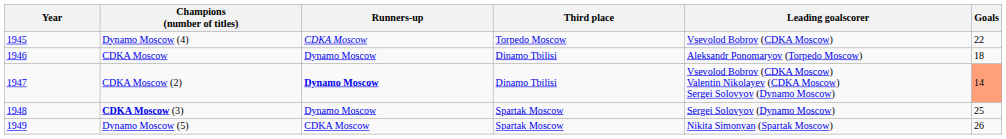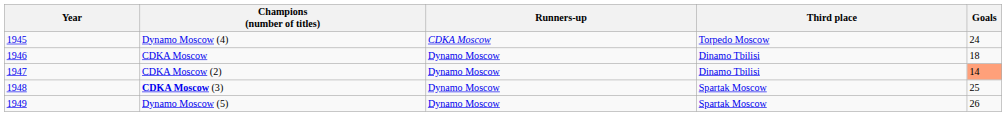 <table class="wikitable" style="width:100%;">
 <tr>
 <th width=9%>Year</th>
 <th width=19%>Champions<br>(number of titles)</th>
 <th width=18%>Runners-up</th>
 <th width=18%>Third place</th>
-<th width=27%>Leading goalscorer</th>
 <th width=1%>Goals</th>
 </tr>
 <tr>
 <td><a href='#'>1945</a></td>
 <td><a href='#'>Dynamo Moscow</a> (4)</td>
 <td><em><a href='#'>CDKA Moscow</a></em></td>
 <td><a href='#'>Torpedo Moscow</a></td>
-<td><a href='#'>Vsevolod Bobrov</a> (<a href='#'>CDKA Moscow</a>)</td>
-<td>22</td>
+<td>24</td>
 </tr>
 <tr>
 <td><a href='#'>1946</a></td>
 <td><a href='#'>CDKA Moscow</a></td>
 <td><a href='#'>Dynamo Moscow</a></td>
 <td><a href='#'>Dinamo Tbilisi</a></td>
-<td><a href='#'>Aleksandr Ponomaryov</a> (<a href='#'>Torpedo Moscow</a>)</td>
 <td>18</td>
 </tr>
 <tr>
 <td><a href='#'>1947</a></td>
 <td><a href='#'>CDKA Moscow</a> (2)</td>
-<td><strong><a href='#'>Dynamo Moscow</a></strong></td>
+<td><a href='#'>Dynamo Moscow</a></td>
 <td><a href='#'>Dinamo Tbilisi</a></td>
-<td><a href='#'>Vsevolod Bobrov</a> (<a href='#'>CDKA Moscow</a>)<br><a href='#'>Valentin Nikolayev</a> (<a href='#'>CDKA Moscow</a>)<br><a href='#'>Sergei Solovyov</a> (<a href='#'>Dynamo Moscow</a>)</td>
 <td style="background: lightsalmon;">14</td>
 </tr>
 <tr>
 <td><a href='#'>1948</a></td>
 <td><strong><a href='#'>CDKA Moscow</a></strong> (3)</td>
 <td><a href='#'>Dynamo Moscow</a></td>
 <td><a href='#'>Spartak Moscow</a></td>
-<td><a href='#'>Sergei Solovyov</a> (<a href='#'>Dynamo Moscow</a>)</td>
 <td>25</td>
 </tr>
 <tr>
 <td><a href='#'>1949</a></td>
 <td><a href='#'>Dynamo Moscow</a> (5)</td>
-<td><a href='#'>CDKA Moscow</a></td>
+<td><a href='#'>Dynamo Moscow</a></td>
 <td><a href='#'>Spartak Moscow</a></td>
-<td><a href='#'>Nikita Simonyan</a> (<a href='#'>Spartak Moscow</a>)</td>
 <td>26</td>
 </tr>
 </table>
